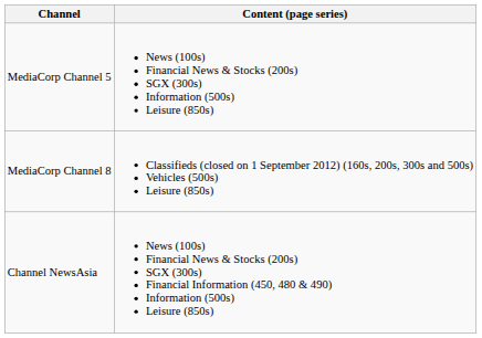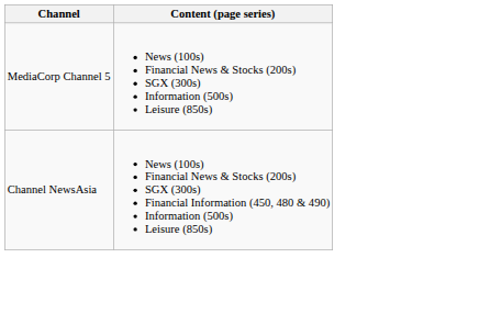 <table class="wikitable">
 <tr>
 <th>Channel</th>
 <th>Content (page series)</th>
 </tr>
 <tr>
 <td>MediaCorp Channel 5</td>
 <td><br><ul><li>News (100s)</li><li>Financial News & Stocks (200s)</li><li>SGX (300s)</li><li>Information (500s)</li><li>Leisure (850s)</li></ul></td>
 </tr>
 <tr>
-<td>MediaCorp Channel 8</td>
-<td><br><ul><li>Classifieds (closed on 1 September 2012) (160s, 200s, 300s and 500s)</li><li>Vehicles (500s)</li><li>Leisure (850s)</li></ul></td>
-</tr>
-<tr>
 <td>Channel NewsAsia</td>
 <td><br><ul><li>News (100s)</li><li>Financial News & Stocks (200s)</li><li>SGX (300s)</li><li>Financial Information (450, 480 & 490)</li><li>Information (500s)</li><li>Leisure (850s)</li></ul></td>
 </tr>
 </table>
